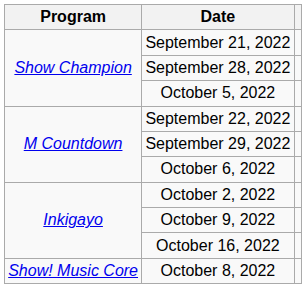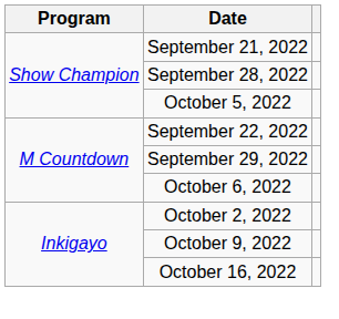 <table class="sortable wikitable" style="text-align:center;">
 <tr>
 <th>Program</th>
 <th>Date</th>
 <th class="unsortable"></th>
 </tr>
 <tr>
 <td rowspan="3"><em><a href='#'>Show Champion</a></em></td>
 <td>September 21, 2022</td>
 <td></td>
 </tr>
 <tr>
 <td>September 28, 2022</td>
 <td></td>
 </tr>
 <tr>
 <td>October 5, 2022</td>
 <td></td>
 </tr>
 <tr>
 <td rowspan="3"><em><a href='#'>M Countdown</a></em></td>
 <td>September 22, 2022</td>
 <td></td>
 </tr>
 <tr>
 <td>September 29, 2022</td>
 <td></td>
 </tr>
 <tr>
 <td>October 6, 2022</td>
 <td></td>
 </tr>
 <tr>
 <td rowspan="3"><em><a href='#'>Inkigayo</a></em></td>
 <td>October 2, 2022</td>
 <td></td>
 </tr>
 <tr>
 <td>October 9, 2022</td>
 <td></td>
 </tr>
 <tr>
 <td>October 16, 2022</td>
 <td></td>
 </tr>
-<tr>
-<td><em><a href='#'>Show! Music Core</a></em></td>
-<td>October 8, 2022</td>
-<td></td>
-</tr>
 </table>
